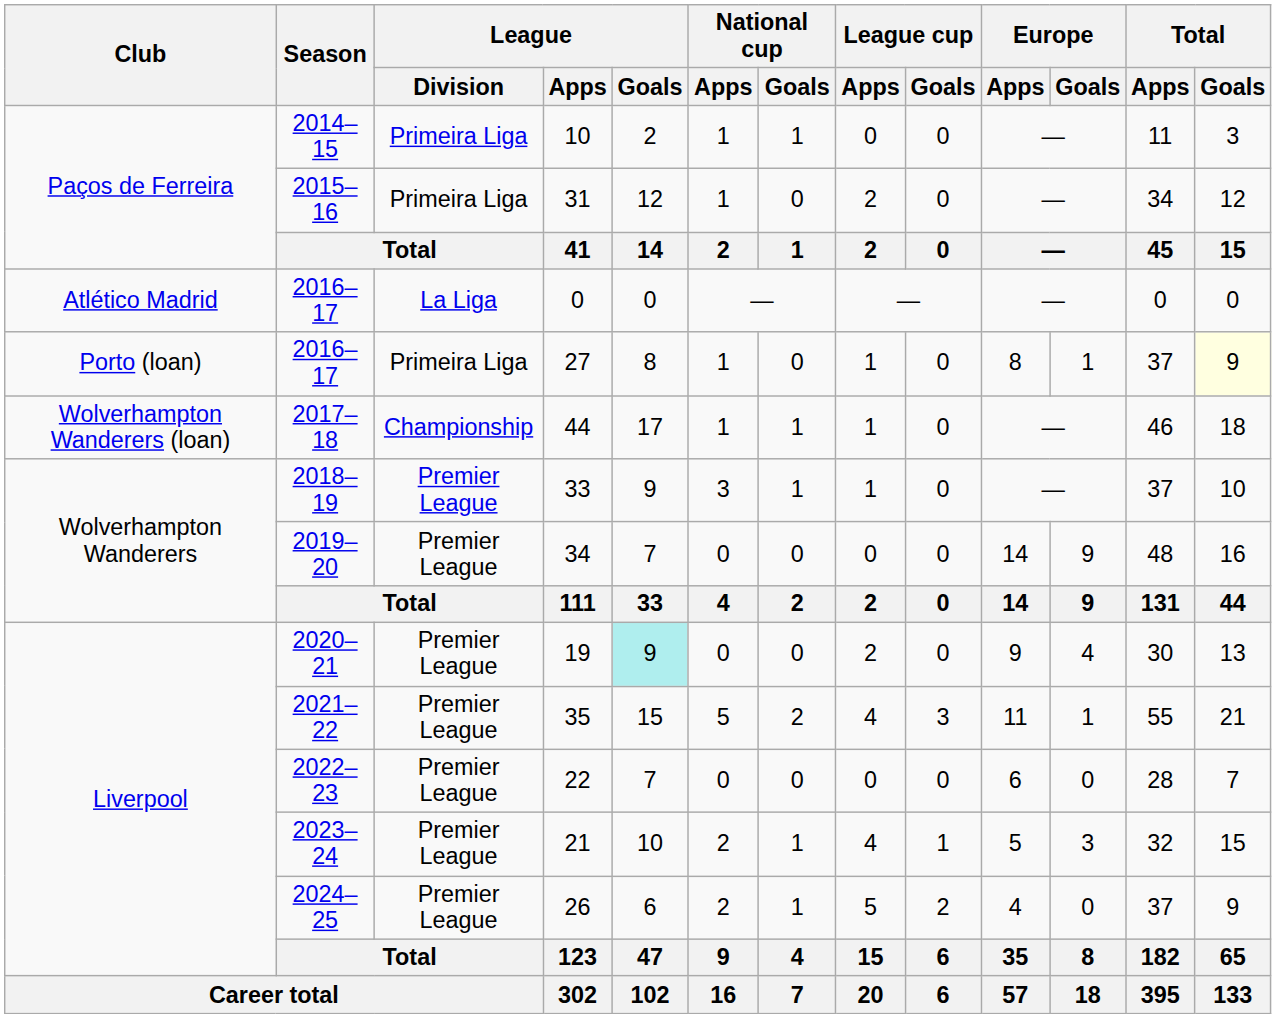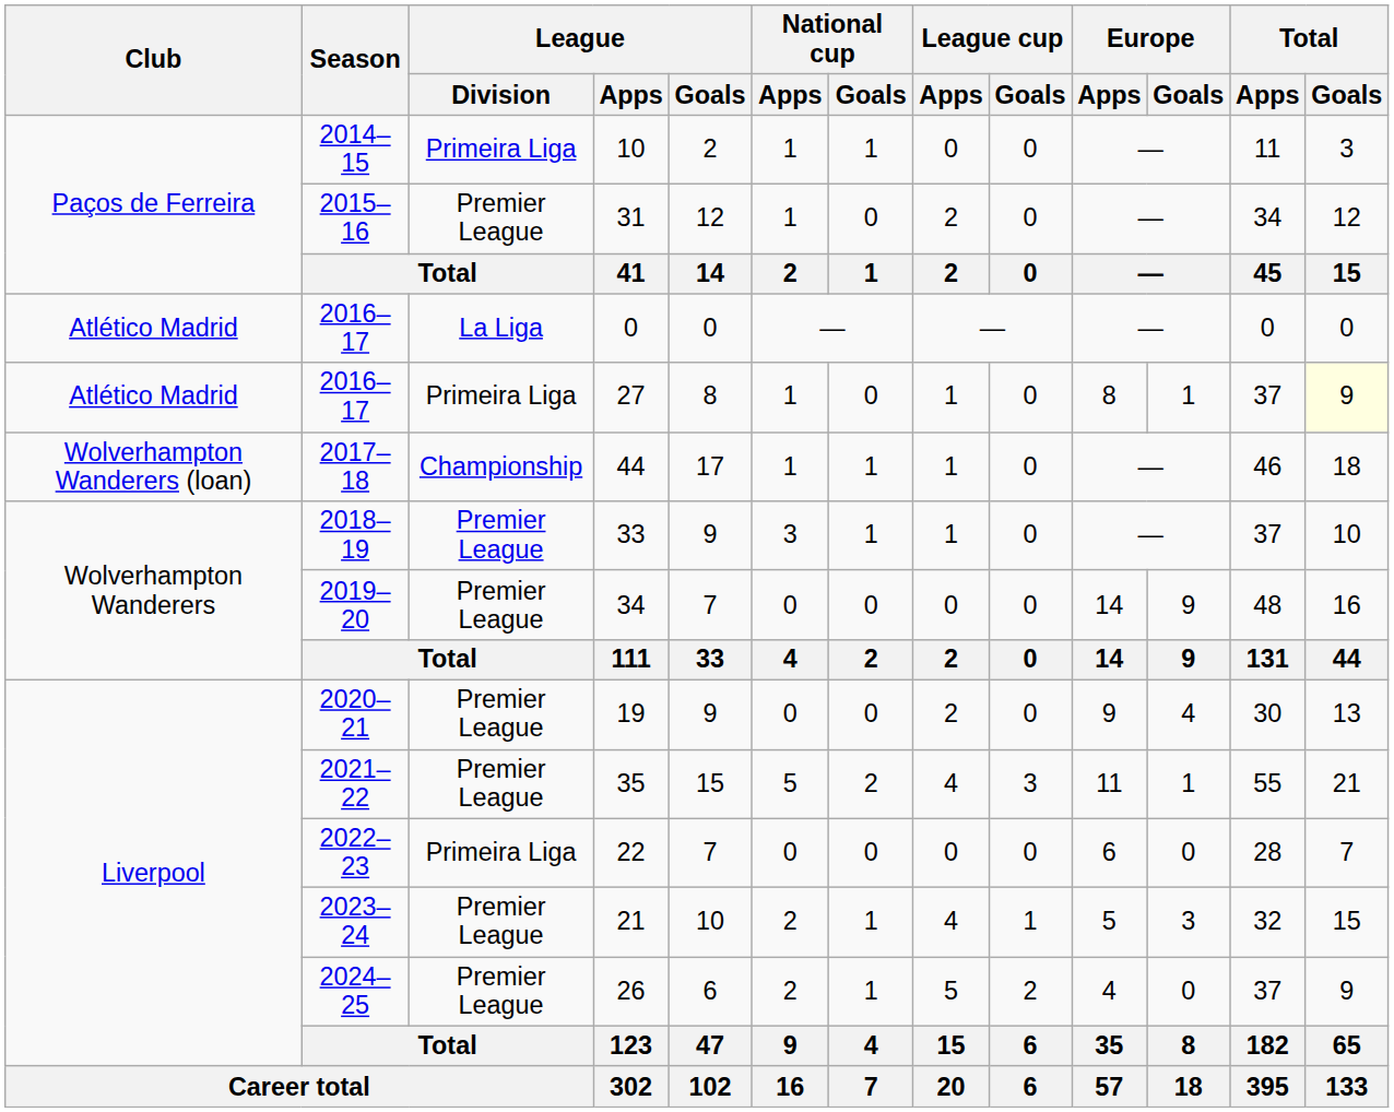 <table class="wikitable" style="text-align: center;">
 <tr>
 <th rowspan="2">Club</th>
 <th rowspan="2">Season</th>
 <th colspan="3">League</th>
 <th colspan="2">National cup</th>
 <th colspan="2">League cup</th>
 <th colspan="2">Europe</th>
 <th colspan="2">Total</th>
 </tr>
 <tr>
 <th>Division</th>
 <th>Apps</th>
 <th>Goals</th>
 <th>Apps</th>
 <th>Goals</th>
 <th>Apps</th>
 <th>Goals</th>
 <th>Apps</th>
 <th>Goals</th>
 <th>Apps</th>
 <th>Goals</th>
 </tr>
 <tr>
 <td rowspan="3"><a href='#'>Paços de Ferreira</a></td>
 <td><a href='#'>2014–15</a></td>
 <td><a href='#'>Primeira Liga</a></td>
 <td>10</td>
 <td>2</td>
 <td>1</td>
 <td>1</td>
 <td>0</td>
 <td>0</td>
 <td colspan="2">—</td>
 <td>11</td>
 <td>3</td>
 </tr>
 <tr>
 <td><a href='#'>2015–16</a></td>
-<td>Primeira Liga</td>
+<td>Premier League</td>
 <td>31</td>
 <td>12</td>
 <td>1</td>
 <td>0</td>
 <td>2</td>
 <td>0</td>
 <td colspan="2">—</td>
 <td>34</td>
 <td>12</td>
 </tr>
 <tr>
 <th colspan="2">Total</th>
 <th>41</th>
 <th>14</th>
 <th>2</th>
 <th>1</th>
 <th>2</th>
 <th>0</th>
 <th colspan="2">—</th>
 <th>45</th>
 <th>15</th>
 </tr>
 <tr>
 <td><a href='#'>Atlético Madrid</a></td>
 <td><a href='#'>2016–17</a></td>
 <td><a href='#'>La Liga</a></td>
 <td>0</td>
 <td>0</td>
 <td colspan="2">—</td>
 <td colspan="2">—</td>
 <td colspan="2">—</td>
 <td>0</td>
 <td>0</td>
 </tr>
 <tr>
-<td><a href='#'>Porto</a> (loan)</td>
+<td><a href='#'>Atlético Madrid</a></td>
 <td><a href='#'>2016–17</a></td>
 <td>Primeira Liga</td>
 <td>27</td>
 <td>8</td>
 <td>1</td>
 <td>0</td>
 <td>1</td>
 <td>0</td>
 <td>8</td>
 <td>1</td>
 <td>37</td>
 <td style="background: lightyellow;">9</td>
 </tr>
 <tr>
 <td><a href='#'>Wolverhampton Wanderers</a> (loan)</td>
 <td><a href='#'>2017–18</a></td>
 <td><a href='#'>Championship</a></td>
 <td>44</td>
 <td>17</td>
 <td>1</td>
 <td>1</td>
 <td>1</td>
 <td>0</td>
 <td colspan="2">—</td>
 <td>46</td>
 <td>18</td>
 </tr>
 <tr>
 <td rowspan="3">Wolverhampton Wanderers</td>
 <td><a href='#'>2018–19</a></td>
 <td><a href='#'>Premier League</a></td>
 <td>33</td>
 <td>9</td>
 <td>3</td>
 <td>1</td>
 <td>1</td>
 <td>0</td>
 <td colspan="2">—</td>
 <td>37</td>
 <td>10</td>
 </tr>
 <tr>
 <td><a href='#'>2019–20</a></td>
 <td>Premier League</td>
 <td>34</td>
 <td>7</td>
 <td>0</td>
 <td>0</td>
 <td>0</td>
 <td>0</td>
 <td>14</td>
 <td>9</td>
 <td>48</td>
 <td>16</td>
 </tr>
 <tr>
 <th colspan="2">Total</th>
 <th>111</th>
 <th>33</th>
 <th>4</th>
 <th>2</th>
 <th>2</th>
 <th>0</th>
 <th>14</th>
 <th>9</th>
 <th>131</th>
 <th>44</th>
 </tr>
 <tr>
 <td rowspan="6"><a href='#'>Liverpool</a></td>
 <td><a href='#'>2020–21</a></td>
 <td>Premier League</td>
 <td>19</td>
-<td style="background: paleturquoise;">9</td>
+<td>9</td>
 <td>0</td>
 <td>0</td>
 <td>2</td>
 <td>0</td>
 <td>9</td>
 <td>4</td>
 <td>30</td>
 <td>13</td>
 </tr>
 <tr>
 <td><a href='#'>2021–22</a></td>
 <td>Premier League</td>
 <td>35</td>
 <td>15</td>
 <td>5</td>
 <td>2</td>
 <td>4</td>
 <td>3</td>
 <td>11</td>
 <td>1</td>
 <td>55</td>
 <td>21</td>
 </tr>
 <tr>
 <td><a href='#'>2022–23</a></td>
-<td>Premier League</td>
+<td>Primeira Liga</td>
 <td>22</td>
 <td>7</td>
 <td>0</td>
 <td>0</td>
 <td>0</td>
 <td>0</td>
 <td>6</td>
 <td>0</td>
 <td>28</td>
 <td>7</td>
 </tr>
 <tr>
 <td><a href='#'>2023–24</a></td>
 <td>Premier League</td>
 <td>21</td>
 <td>10</td>
 <td>2</td>
 <td>1</td>
 <td>4</td>
 <td>1</td>
 <td>5</td>
 <td>3</td>
 <td>32</td>
 <td>15</td>
 </tr>
 <tr>
 <td><a href='#'>2024–25</a></td>
 <td>Premier League</td>
 <td>26</td>
 <td>6</td>
 <td>2</td>
 <td>1</td>
 <td>5</td>
 <td>2</td>
 <td>4</td>
 <td>0</td>
 <td>37</td>
 <td>9</td>
 </tr>
 <tr>
 <th colspan="2">Total</th>
 <th>123</th>
 <th>47</th>
 <th>9</th>
 <th>4</th>
 <th>15</th>
 <th>6</th>
 <th>35</th>
 <th>8</th>
 <th>182</th>
 <th>65</th>
 </tr>
 <tr>
 <th colspan="3">Career total</th>
 <th>302</th>
 <th>102</th>
 <th>16</th>
 <th>7</th>
 <th>20</th>
 <th>6</th>
 <th>57</th>
 <th>18</th>
 <th>395</th>
 <th>133</th>
 </tr>
 </table>
